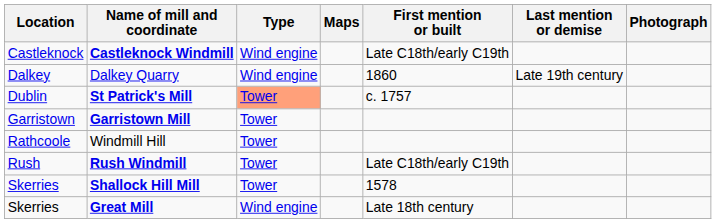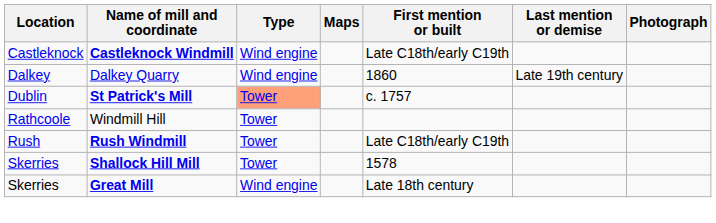 <table class="wikitable">
 <tr>
 <th>Location</th>
 <th>Name of mill and<br>coordinate</th>
 <th>Type</th>
 <th>Maps</th>
 <th>First mention<br>or built</th>
 <th>Last mention<br> or demise</th>
 <th>Photograph</th>
 </tr>
 <tr>
 <td><a href='#'>Castleknock</a></td>
 <td><strong><a href='#'>Castleknock Windmill</a></strong></td>
 <td><a href='#'>Wind engine</a></td>
 <td></td>
 <td>Late C18th/early C19th</td>
 <td></td>
 <td></td>
 </tr>
 <tr>
 <td><a href='#'>Dalkey</a></td>
 <td><a href='#'>Dalkey Quarry</a></td>
 <td><a href='#'>Wind engine</a></td>
 <td></td>
 <td>1860</td>
 <td>Late 19th century<br></td>
 <td></td>
 </tr>
 <tr>
 <td><a href='#'>Dublin</a></td>
 <td><strong><a href='#'>St Patrick's Mill</a></strong><br></td>
 <td style="background: lightsalmon;"><a href='#'>Tower</a></td>
 <td></td>
 <td>c. 1757</td>
-<td></td>
-<td></td>
-</tr>
-<tr>
-<td><a href='#'>Garristown</a></td>
-<td><strong><a href='#'>Garristown Mill</a></strong><br></td>
-<td><a href='#'>Tower</a></td>
-<td></td>
-<td></td>
 <td></td>
 <td></td>
 </tr>
 <tr>
 <td><a href='#'>Rathcoole</a></td>
 <td>Windmill Hill<br></td>
 <td><a href='#'>Tower</a></td>
 <td></td>
 <td></td>
 <td></td>
 <td></td>
 </tr>
 <tr>
 <td><a href='#'>Rush</a></td>
 <td><strong><a href='#'>Rush Windmill</a></strong></td>
 <td><a href='#'>Tower</a></td>
 <td></td>
 <td>Late C18th/early C19th</td>
 <td></td>
 <td></td>
 </tr>
 <tr>
 <td><a href='#'>Skerries</a></td>
 <td><strong><a href='#'>Shallock Hill Mill</a></strong><br></td>
 <td><a href='#'>Tower</a></td>
 <td></td>
 <td>1578</td>
 <td></td>
 <td></td>
 </tr>
 <tr>
 <td>Skerries</td>
 <td><strong><a href='#'>Great Mill</a></strong><br></td>
 <td><a href='#'>Wind engine</a></td>
 <td></td>
 <td>Late 18th century</td>
 <td></td>
 <td></td>
 </tr>
 </table>
